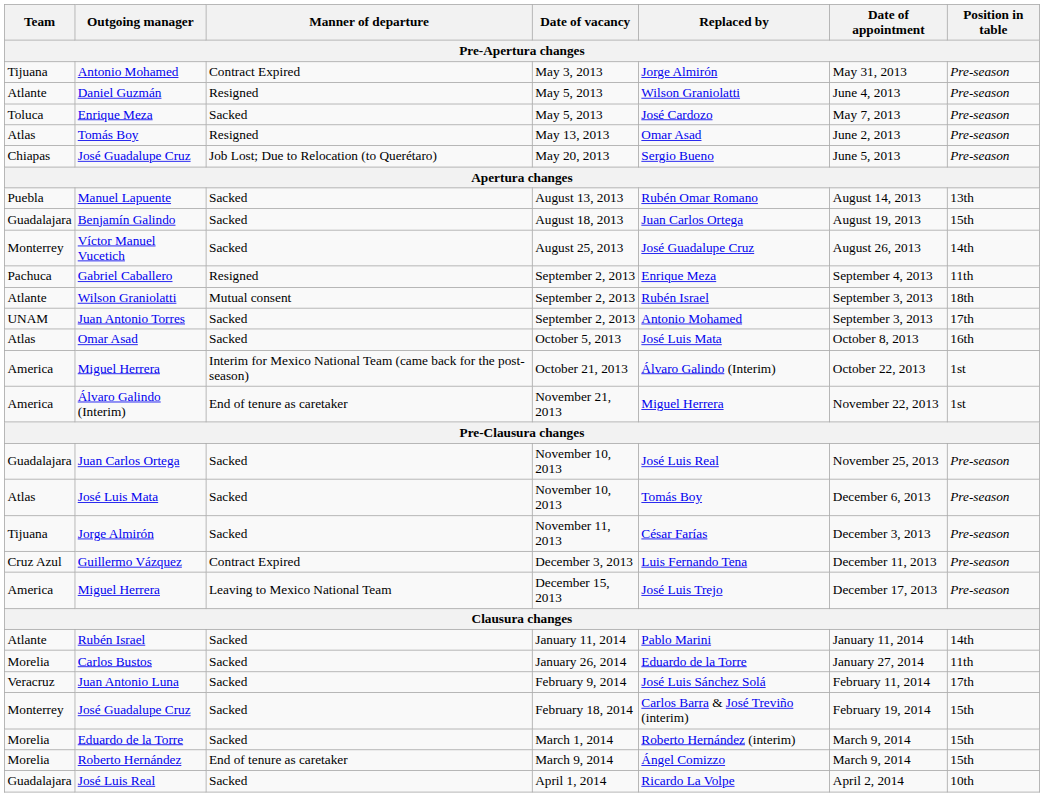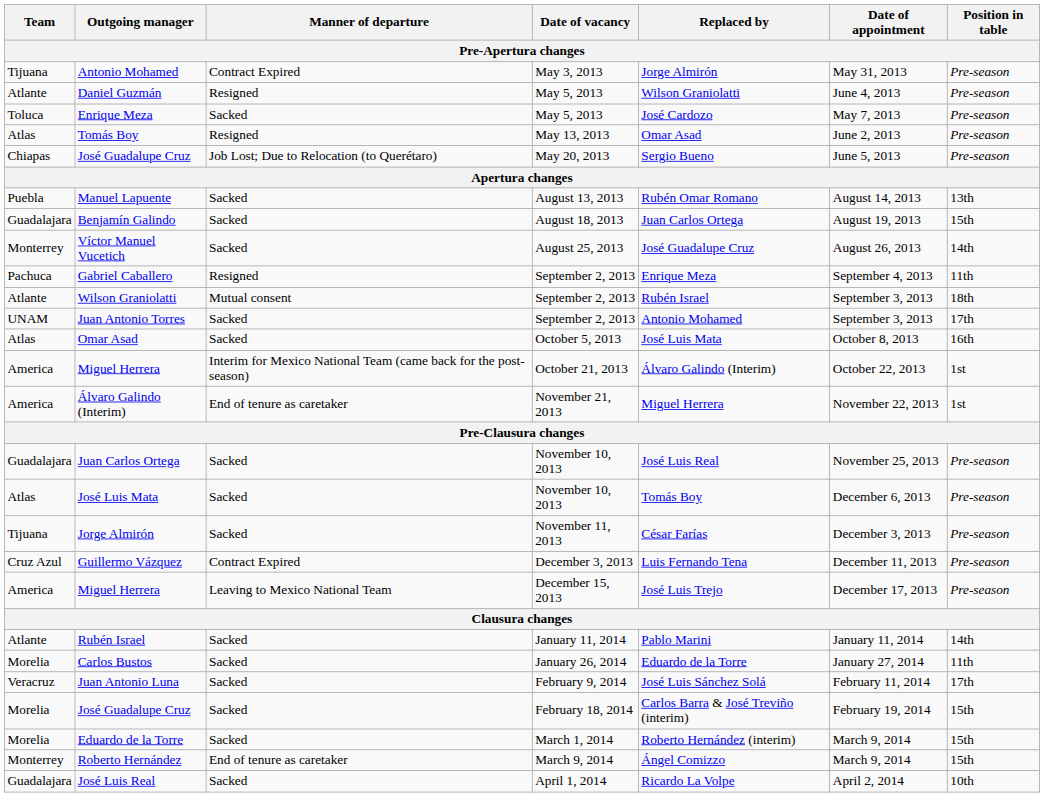 <table class="wikitable sortable">
 <tr>
 <th>Team</th>
 <th>Outgoing manager</th>
 <th>Manner of departure</th>
 <th>Date of vacancy</th>
 <th>Replaced by</th>
 <th>Date of appointment</th>
 <th>Position in table</th>
 </tr>
 <tr>
 <th colspan=7>Pre-Apertura changes</th>
 </tr>
 <tr>
 <td>Tijuana</td>
 <td> <a href='#'>Antonio Mohamed</a></td>
 <td>Contract Expired</td>
 <td>May 3, 2013</td>
 <td> <a href='#'>Jorge Almirón</a></td>
 <td>May 31, 2013</td>
 <td><em>Pre-season</em></td>
 </tr>
 <tr>
 <td>Atlante</td>
 <td> <a href='#'>Daniel Guzmán</a></td>
 <td>Resigned</td>
 <td>May 5, 2013</td>
 <td> <a href='#'>Wilson Graniolatti</a></td>
 <td>June 4, 2013</td>
 <td><em>Pre-season</em></td>
 </tr>
 <tr>
 <td>Toluca</td>
 <td> <a href='#'>Enrique Meza</a></td>
 <td>Sacked</td>
 <td>May 5, 2013</td>
 <td> <a href='#'>José Cardozo</a></td>
 <td>May 7, 2013</td>
 <td><em>Pre-season</em></td>
 </tr>
 <tr>
 <td>Atlas</td>
 <td> <a href='#'>Tomás Boy</a></td>
 <td>Resigned</td>
 <td>May 13, 2013</td>
 <td> <a href='#'>Omar Asad</a></td>
 <td>June 2, 2013</td>
 <td><em>Pre-season</em></td>
 </tr>
 <tr>
 <td>Chiapas</td>
 <td> <a href='#'>José Guadalupe Cruz</a></td>
 <td>Job Lost; Due to Relocation (to Querétaro)</td>
 <td>May 20, 2013</td>
 <td> <a href='#'>Sergio Bueno</a></td>
 <td>June 5, 2013</td>
 <td><em>Pre-season</em></td>
 </tr>
 <tr>
 <th colspan=7>Apertura changes</th>
 </tr>
 <tr>
 <td>Puebla</td>
 <td> <a href='#'>Manuel Lapuente</a></td>
 <td>Sacked</td>
 <td>August 13, 2013</td>
 <td> <a href='#'>Rubén Omar Romano</a></td>
 <td>August 14, 2013</td>
 <td>13th</td>
 </tr>
 <tr>
 <td>Guadalajara</td>
 <td> <a href='#'>Benjamín Galindo</a></td>
 <td>Sacked</td>
 <td>August 18, 2013</td>
 <td> <a href='#'>Juan Carlos Ortega</a></td>
 <td>August 19, 2013</td>
 <td>15th</td>
 </tr>
 <tr>
 <td>Monterrey</td>
 <td> <a href='#'>Víctor Manuel Vucetich</a></td>
 <td>Sacked</td>
 <td>August 25, 2013</td>
 <td> <a href='#'>José Guadalupe Cruz</a></td>
 <td>August 26, 2013</td>
 <td>14th</td>
 </tr>
 <tr>
 <td>Pachuca</td>
 <td> <a href='#'>Gabriel Caballero</a></td>
 <td>Resigned</td>
 <td>September 2, 2013</td>
 <td> <a href='#'>Enrique Meza</a></td>
 <td>September 4, 2013</td>
 <td>11th</td>
 </tr>
 <tr>
 <td>Atlante</td>
 <td> <a href='#'>Wilson Graniolatti</a></td>
 <td>Mutual consent</td>
 <td>September 2, 2013</td>
 <td> <a href='#'>Rubén Israel</a></td>
 <td>September 3, 2013</td>
 <td>18th</td>
 </tr>
 <tr>
 <td>UNAM</td>
 <td> <a href='#'>Juan Antonio Torres</a></td>
 <td>Sacked</td>
 <td>September 2, 2013</td>
 <td> <a href='#'>Antonio Mohamed</a></td>
 <td>September 3, 2013</td>
 <td>17th</td>
 </tr>
 <tr>
 <td>Atlas</td>
 <td> <a href='#'>Omar Asad</a></td>
 <td>Sacked</td>
 <td>October 5, 2013</td>
 <td> <a href='#'>José Luis Mata</a></td>
 <td>October 8, 2013</td>
 <td>16th</td>
 </tr>
 <tr>
 <td>America</td>
 <td> <a href='#'>Miguel Herrera</a></td>
 <td>Interim for Mexico National Team (came back for the post-season)</td>
 <td>October 21, 2013</td>
 <td> <a href='#'>Álvaro Galindo</a> (Interim)</td>
 <td>October 22, 2013</td>
 <td>1st</td>
 </tr>
 <tr>
 <td>America</td>
 <td> <a href='#'>Álvaro Galindo</a> (Interim)</td>
 <td>End of tenure as caretaker</td>
 <td>November 21, 2013</td>
 <td> <a href='#'>Miguel Herrera</a></td>
 <td>November 22, 2013</td>
 <td>1st</td>
 </tr>
 <tr>
 <th colspan=7>Pre-Clausura changes</th>
 </tr>
 <tr>
 <td>Guadalajara</td>
 <td> <a href='#'>Juan Carlos Ortega</a></td>
 <td>Sacked</td>
 <td>November 10, 2013</td>
 <td> <a href='#'>José Luis Real</a></td>
 <td>November 25, 2013</td>
 <td><em>Pre-season</em></td>
 </tr>
 <tr>
 <td>Atlas</td>
 <td> <a href='#'>José Luis Mata</a></td>
 <td>Sacked</td>
 <td>November 10, 2013</td>
 <td> <a href='#'>Tomás Boy</a></td>
 <td>December 6, 2013</td>
 <td><em>Pre-season</em></td>
 </tr>
 <tr>
 <td>Tijuana</td>
 <td> <a href='#'>Jorge Almirón</a></td>
 <td>Sacked</td>
 <td>November 11, 2013</td>
 <td> <a href='#'>César Farías</a></td>
 <td>December 3, 2013</td>
 <td><em>Pre-season</em></td>
 </tr>
 <tr>
 <td>Cruz Azul</td>
 <td> <a href='#'>Guillermo Vázquez</a></td>
 <td>Contract Expired</td>
 <td>December 3, 2013</td>
 <td> <a href='#'>Luis Fernando Tena</a></td>
 <td>December 11, 2013</td>
 <td><em>Pre-season</em></td>
 </tr>
 <tr>
 <td>America</td>
 <td> <a href='#'>Miguel Herrera</a></td>
 <td>Leaving to Mexico National Team</td>
 <td>December 15, 2013</td>
 <td> <a href='#'>José Luis Trejo</a></td>
 <td>December 17, 2013</td>
 <td><em>Pre-season</em></td>
 </tr>
 <tr>
 <th colspan=7>Clausura changes</th>
 </tr>
 <tr>
 <td>Atlante</td>
 <td> <a href='#'>Rubén Israel</a></td>
 <td>Sacked</td>
 <td>January 11, 2014</td>
 <td> <a href='#'>Pablo Marini</a></td>
 <td>January 11, 2014</td>
 <td>14th</td>
 </tr>
 <tr>
 <td>Morelia</td>
 <td> <a href='#'>Carlos Bustos</a></td>
 <td>Sacked</td>
 <td>January 26, 2014</td>
 <td> <a href='#'>Eduardo de la Torre</a></td>
 <td>January 27, 2014</td>
 <td>11th</td>
 </tr>
 <tr>
 <td>Veracruz</td>
 <td> <a href='#'>Juan Antonio Luna</a></td>
 <td>Sacked</td>
 <td>February 9, 2014</td>
 <td> <a href='#'>José Luis Sánchez Solá</a></td>
 <td>February 11, 2014</td>
 <td>17th</td>
 </tr>
 <tr>
-<td>Monterrey</td>
+<td>Morelia</td>
 <td> <a href='#'>José Guadalupe Cruz</a></td>
 <td>Sacked</td>
 <td>February 18, 2014</td>
 <td> <a href='#'>Carlos Barra</a> &  <a href='#'>José Treviño</a> (interim)</td>
 <td>February 19, 2014</td>
 <td>15th</td>
 </tr>
 <tr>
 <td>Morelia</td>
 <td> <a href='#'>Eduardo de la Torre</a></td>
 <td>Sacked</td>
 <td>March 1, 2014</td>
 <td> <a href='#'>Roberto Hernández</a> (interim)</td>
 <td>March 9, 2014</td>
 <td>15th</td>
 </tr>
 <tr>
-<td>Morelia</td>
+<td>Monterrey</td>
 <td> <a href='#'>Roberto Hernández</a></td>
 <td>End of tenure as caretaker</td>
 <td>March 9, 2014</td>
 <td> <a href='#'>Ángel Comizzo</a></td>
 <td>March 9, 2014</td>
 <td>15th</td>
 </tr>
 <tr>
 <td>Guadalajara</td>
 <td> <a href='#'>José Luis Real</a></td>
 <td>Sacked</td>
 <td>April 1, 2014</td>
 <td> <a href='#'>Ricardo La Volpe</a></td>
 <td>April 2, 2014</td>
 <td>10th</td>
 </tr>
 </table>
